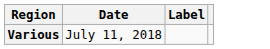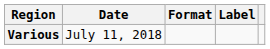 <table class="wikitable plainrowheaders">
 <tr>
 <th scope="col">Region</th>
 <th scope="col">Date</th>
+<th scope="col">Format</th>
 <th scope="col">Label</th>
 <th scope="col"></th>
 </tr>
 <tr>
 <th scope="row">Various</th>
 <td>July 11, 2018</td>
 <td></td>
 <td></td>
+<td></td>
 </tr>
 </table>
